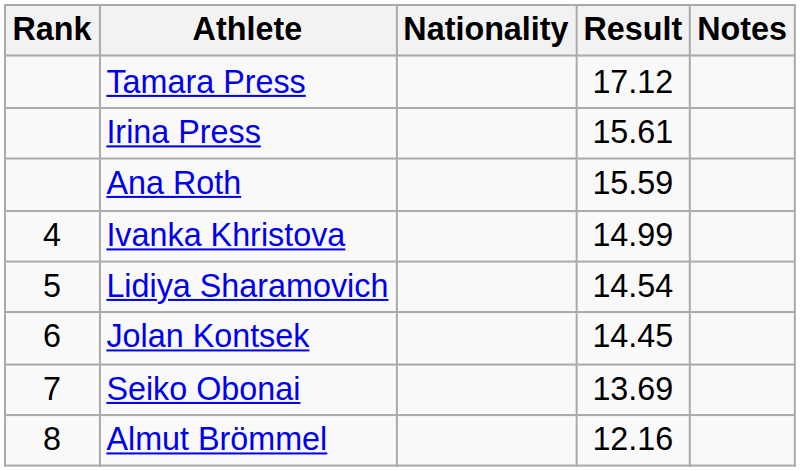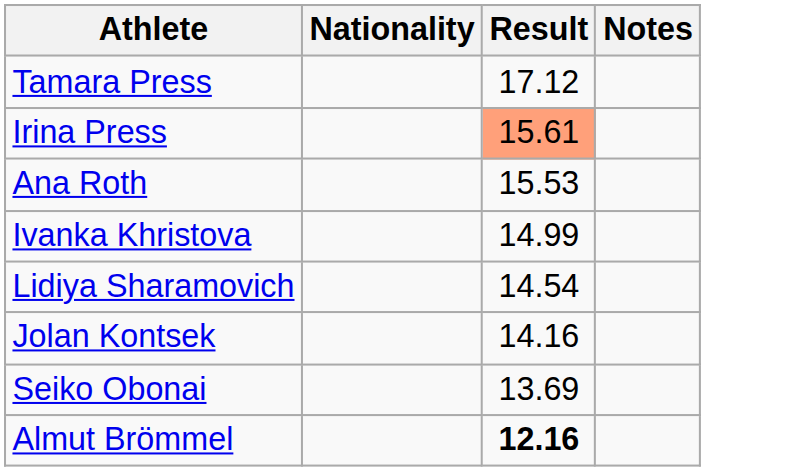 <table class="wikitable sortable" style="text-align:center">
 <tr>
-<th>Rank</th>
 <th>Athlete</th>
 <th>Nationality</th>
 <th>Result</th>
 <th>Notes</th>
 </tr>
 <tr>
-<td></td>
 <td align=left><a href='#'>Tamara Press</a></td>
 <td align=left></td>
 <td>17.12</td>
 <td></td>
 </tr>
 <tr>
-<td></td>
 <td align=left><a href='#'>Irina Press</a></td>
 <td align=left></td>
-<td>15.61</td>
+<td style="background: lightsalmon;">15.61</td>
 <td></td>
 </tr>
 <tr>
-<td></td>
 <td align=left><a href='#'>Ana Roth</a></td>
 <td align=left></td>
-<td>15.59</td>
+<td>15.53</td>
 <td></td>
 </tr>
 <tr>
-<td>4</td>
 <td align=left><a href='#'>Ivanka Khristova</a></td>
 <td align=left></td>
 <td>14.99</td>
 <td></td>
 </tr>
 <tr>
-<td>5</td>
 <td align=left><a href='#'>Lidiya Sharamovich</a></td>
 <td align=left></td>
 <td>14.54</td>
 <td></td>
 </tr>
 <tr>
-<td>6</td>
 <td align=left><a href='#'>Jolan Kontsek</a></td>
 <td align=left></td>
-<td>14.45</td>
+<td>14.16</td>
 <td></td>
 </tr>
 <tr>
-<td>7</td>
 <td align=left><a href='#'>Seiko Obonai</a></td>
 <td align=left></td>
 <td>13.69</td>
 <td></td>
 </tr>
 <tr>
-<td>8</td>
 <td align=left><a href='#'>Almut Brömmel</a></td>
 <td align=left></td>
-<td>12.16</td>
+<td><strong>12.16</strong></td>
 <td></td>
 </tr>
 </table>
